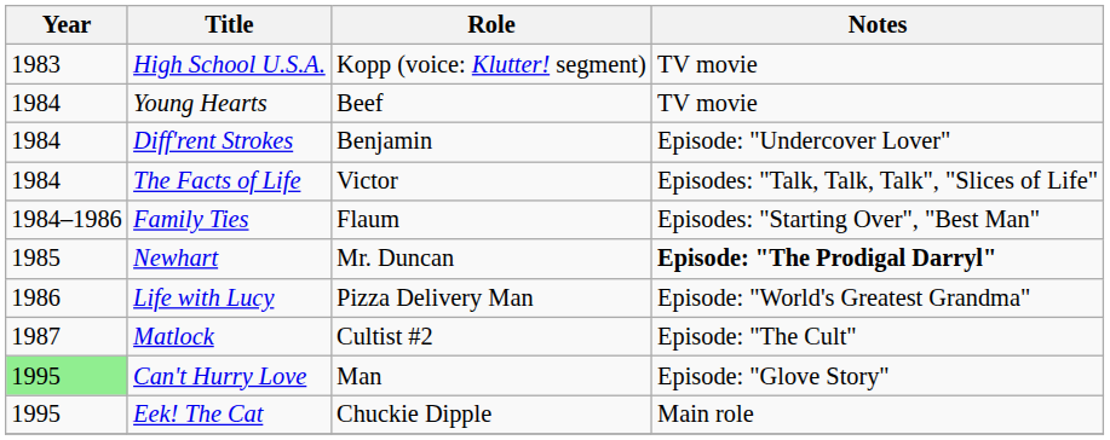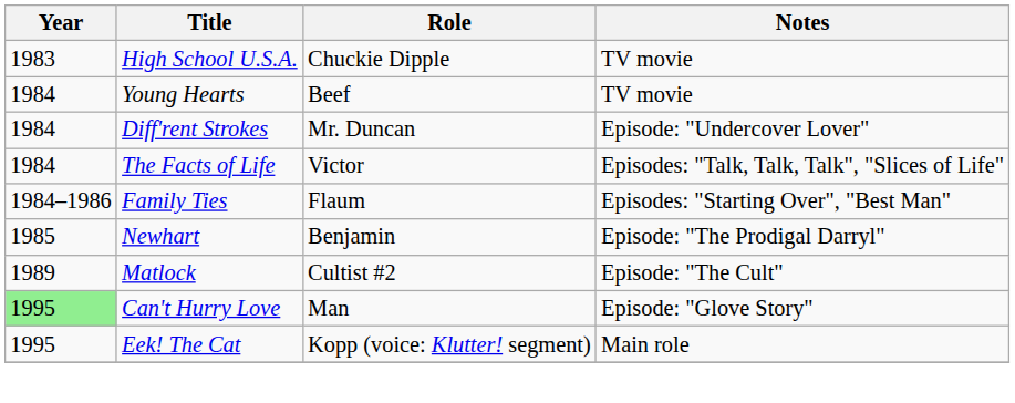 <table class="wikitable sortable">
 <tr>
 <th>Year</th>
 <th>Title</th>
 <th>Role</th>
 <th>Notes</th>
 </tr>
 <tr>
 <td>1983</td>
 <td><em><a href='#'>High School U.S.A.</a></em></td>
-<td>Kopp (voice: <em><a href='#'>Klutter!</a></em> segment)</td>
+<td>Chuckie Dipple</td>
 <td>TV movie</td>
 </tr>
 <tr>
 <td>1984</td>
 <td><em>Young Hearts</em></td>
 <td>Beef</td>
 <td>TV movie</td>
 </tr>
 <tr>
 <td>1984</td>
 <td><em><a href='#'>Diff'rent Strokes</a></em></td>
-<td>Benjamin</td>
+<td>Mr. Duncan</td>
 <td>Episode: "Undercover Lover"</td>
 </tr>
 <tr>
 <td>1984</td>
 <td><em><a href='#'>The Facts of Life</a></em></td>
 <td>Victor</td>
 <td>Episodes: "Talk, Talk, Talk", "Slices of Life"</td>
 </tr>
 <tr>
 <td>1984–1986</td>
 <td><em><a href='#'>Family Ties</a></em></td>
 <td>Flaum</td>
 <td>Episodes: "Starting Over", "Best Man"</td>
 </tr>
 <tr>
 <td>1985</td>
 <td><em><a href='#'>Newhart</a></em></td>
-<td>Mr. Duncan</td>
-<td><strong>Episode: "The Prodigal Darryl"</strong></td>
+<td>Benjamin</td>
+<td>Episode: "The Prodigal Darryl"</td>
 </tr>
 <tr>
-<td>1986</td>
-<td><em><a href='#'>Life with Lucy</a></em></td>
-<td>Pizza Delivery Man</td>
-<td>Episode: "World's Greatest Grandma"</td>
-</tr>
-<tr>
-<td>1987</td>
+<td>1989</td>
 <td><em><a href='#'>Matlock</a></em></td>
 <td>Cultist #2</td>
 <td>Episode: "The Cult"</td>
 </tr>
 <tr>
 <td style="background: lightgreen;">1995</td>
 <td><em><a href='#'>Can't Hurry Love</a></em></td>
 <td>Man</td>
 <td>Episode: "Glove Story"</td>
 </tr>
 <tr>
 <td>1995</td>
 <td><em><a href='#'>Eek! The Cat</a></em></td>
-<td>Chuckie Dipple</td>
+<td>Kopp (voice: <em><a href='#'>Klutter!</a></em> segment)</td>
 <td>Main role</td>
 </tr>
 <tr>
 </tr>
 </table>
